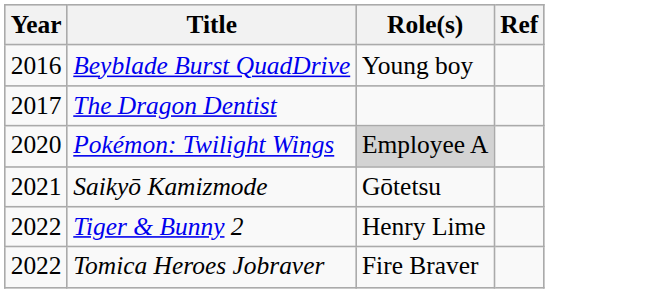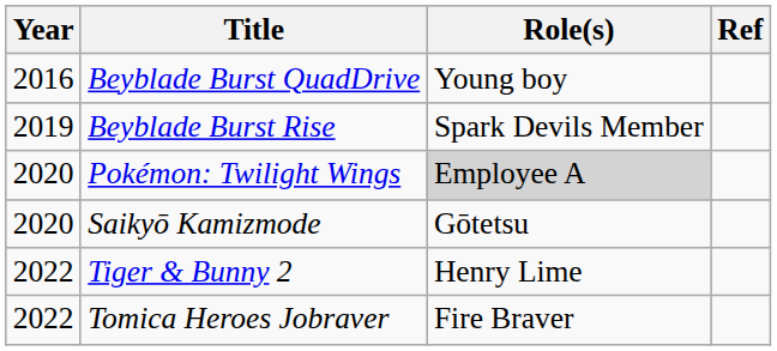 <table class="wikitable">
 <tr>
 <th>Year</th>
 <th>Title</th>
 <th>Role(s)</th>
 <th>Ref</th>
 </tr>
 <tr>
 <td>2016</td>
 <td><em><a href='#'>Beyblade Burst QuadDrive</a></em></td>
 <td>Young boy</td>
 <td></td>
 </tr>
 <tr>
-<td>2017</td>
-<td><em><a href='#'>The Dragon Dentist</a></em></td>
-<td></td>
+<td>2019</td>
+<td><em><a href='#'>Beyblade Burst Rise</a></em></td>
+<td>Spark Devils Member</td>
 <td></td>
 </tr>
 <tr>
 <td>2020</td>
 <td><em><a href='#'>Pokémon: Twilight Wings</a></em></td>
 <td style="background: lightgrey;">Employee A</td>
 <td></td>
 </tr>
 <tr>
-<td>2021</td>
+<td>2020</td>
 <td><em>Saikyō Kamizmode</em></td>
 <td>Gōtetsu</td>
 <td></td>
 </tr>
 <tr>
 <td>2022</td>
 <td><em><a href='#'>Tiger & Bunny</a> 2</em></td>
 <td>Henry Lime</td>
 <td></td>
 </tr>
 <tr>
 <td>2022</td>
 <td><em>Tomica Heroes Jobraver</em></td>
 <td>Fire Braver</td>
 <td></td>
 </tr>
 </table>
